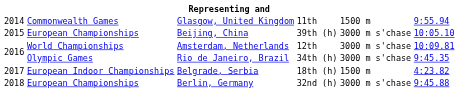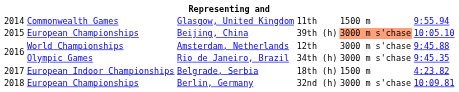 <table>
 <tr>
 <th colspan="6">Representing  and </th>
 </tr>
 <tr>
 <td>2014</td>
 <td><a href='#'>Commonwealth Games</a></td>
 <td><a href='#'>Glasgow, United Kingdom</a></td>
 <td>11th</td>
 <td>1500 m</td>
 <td><a href='#'>9:55.94</a></td>
 </tr>
 <tr>
 <td>2015</td>
 <td><a href='#'>European Championships</a></td>
 <td><a href='#'>Beijing, China</a></td>
 <td>39th (h)</td>
-<td>3000 m s'chase</td>
+<td style="background: lightsalmon;">3000 m s'chase</td>
 <td><a href='#'>10:05.10</a></td>
 </tr>
 <tr>
 <td rowspan=2>2016</td>
 <td><a href='#'>World Championships</a></td>
 <td><a href='#'>Amsterdam, Netherlands</a></td>
 <td>12th</td>
 <td>3000 m s'chase</td>
-<td><a href='#'>10:09.81</a></td>
+<td><a href='#'>9:45.88</a></td>
 </tr>
 <tr>
 <td><a href='#'>Olympic Games</a></td>
 <td><a href='#'>Rio de Janeiro, Brazil</a></td>
 <td>34th (h)</td>
 <td>3000 m s'chase</td>
 <td><a href='#'>9:45.35</a></td>
 </tr>
 <tr>
 <td>2017</td>
 <td><a href='#'>European Indoor Championships</a></td>
 <td><a href='#'>Belgrade, Serbia</a></td>
 <td>18th (h)</td>
 <td>1500 m</td>
 <td><a href='#'>4:23.82</a></td>
 </tr>
 <tr>
 <td>2018</td>
 <td><a href='#'>European Championships</a></td>
 <td><a href='#'>Berlin, Germany</a></td>
 <td>32nd (h)</td>
 <td>3000 m s'chase</td>
-<td><a href='#'>9:45.88</a></td>
+<td><a href='#'>10:09.81</a></td>
 </tr>
 </table>
